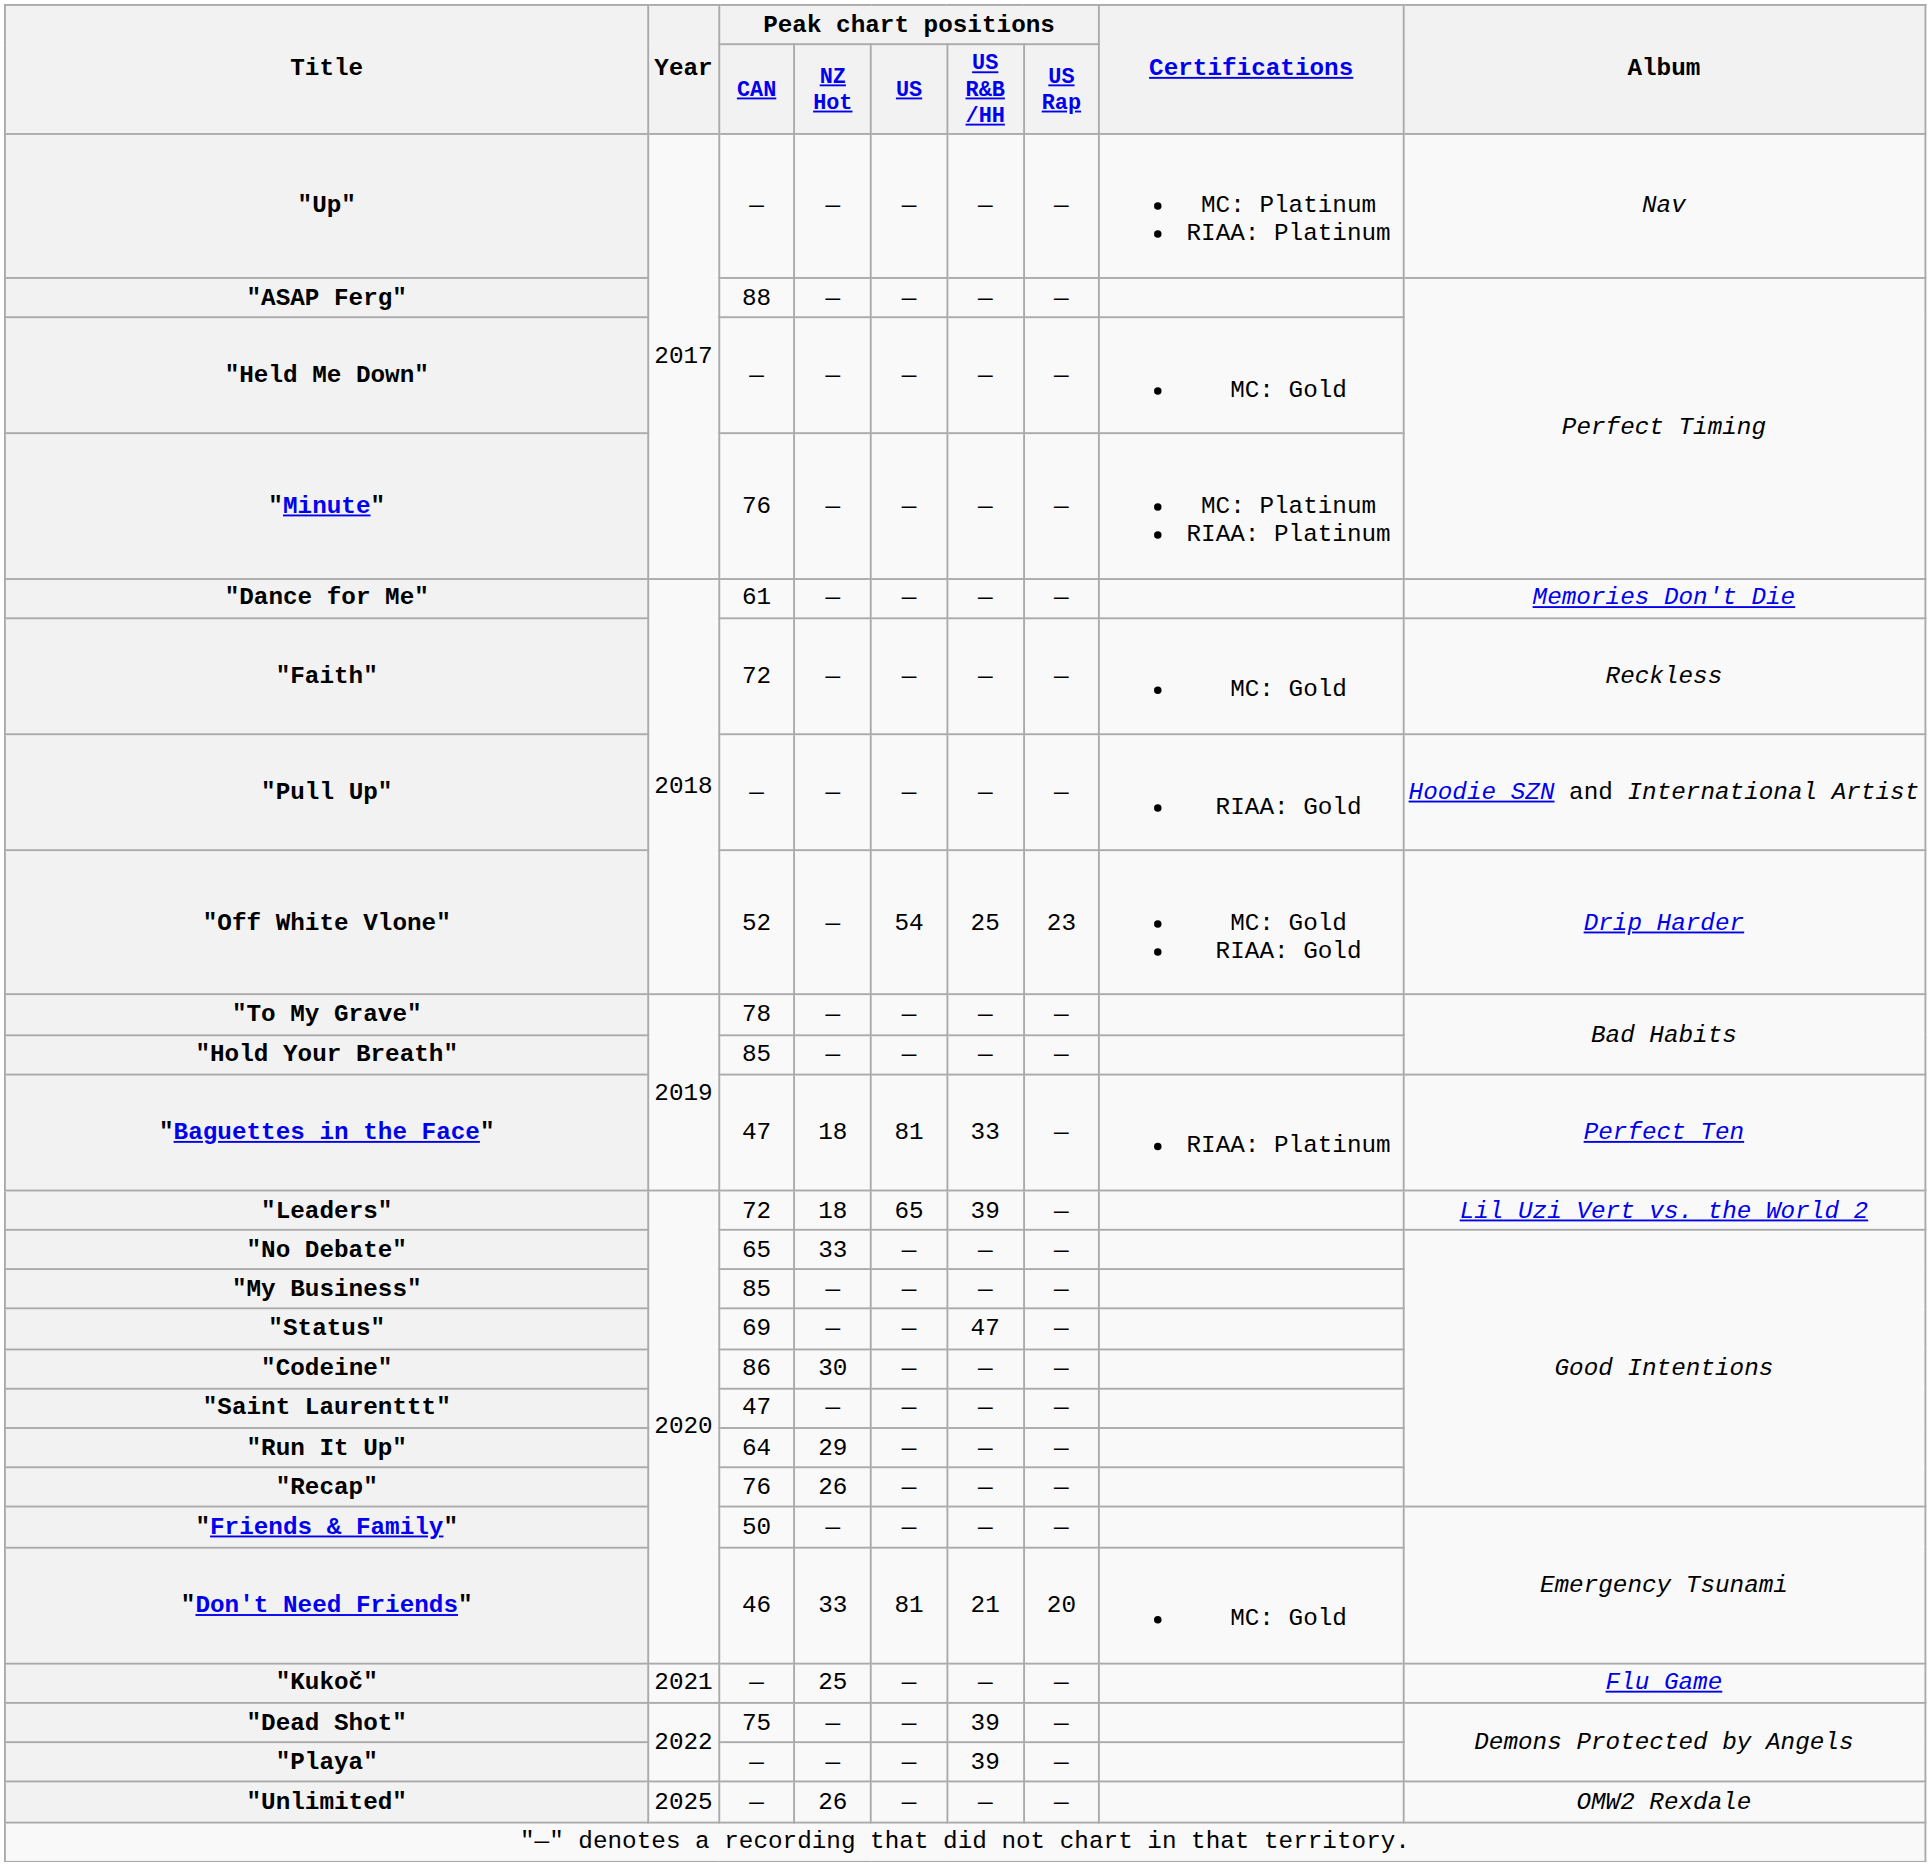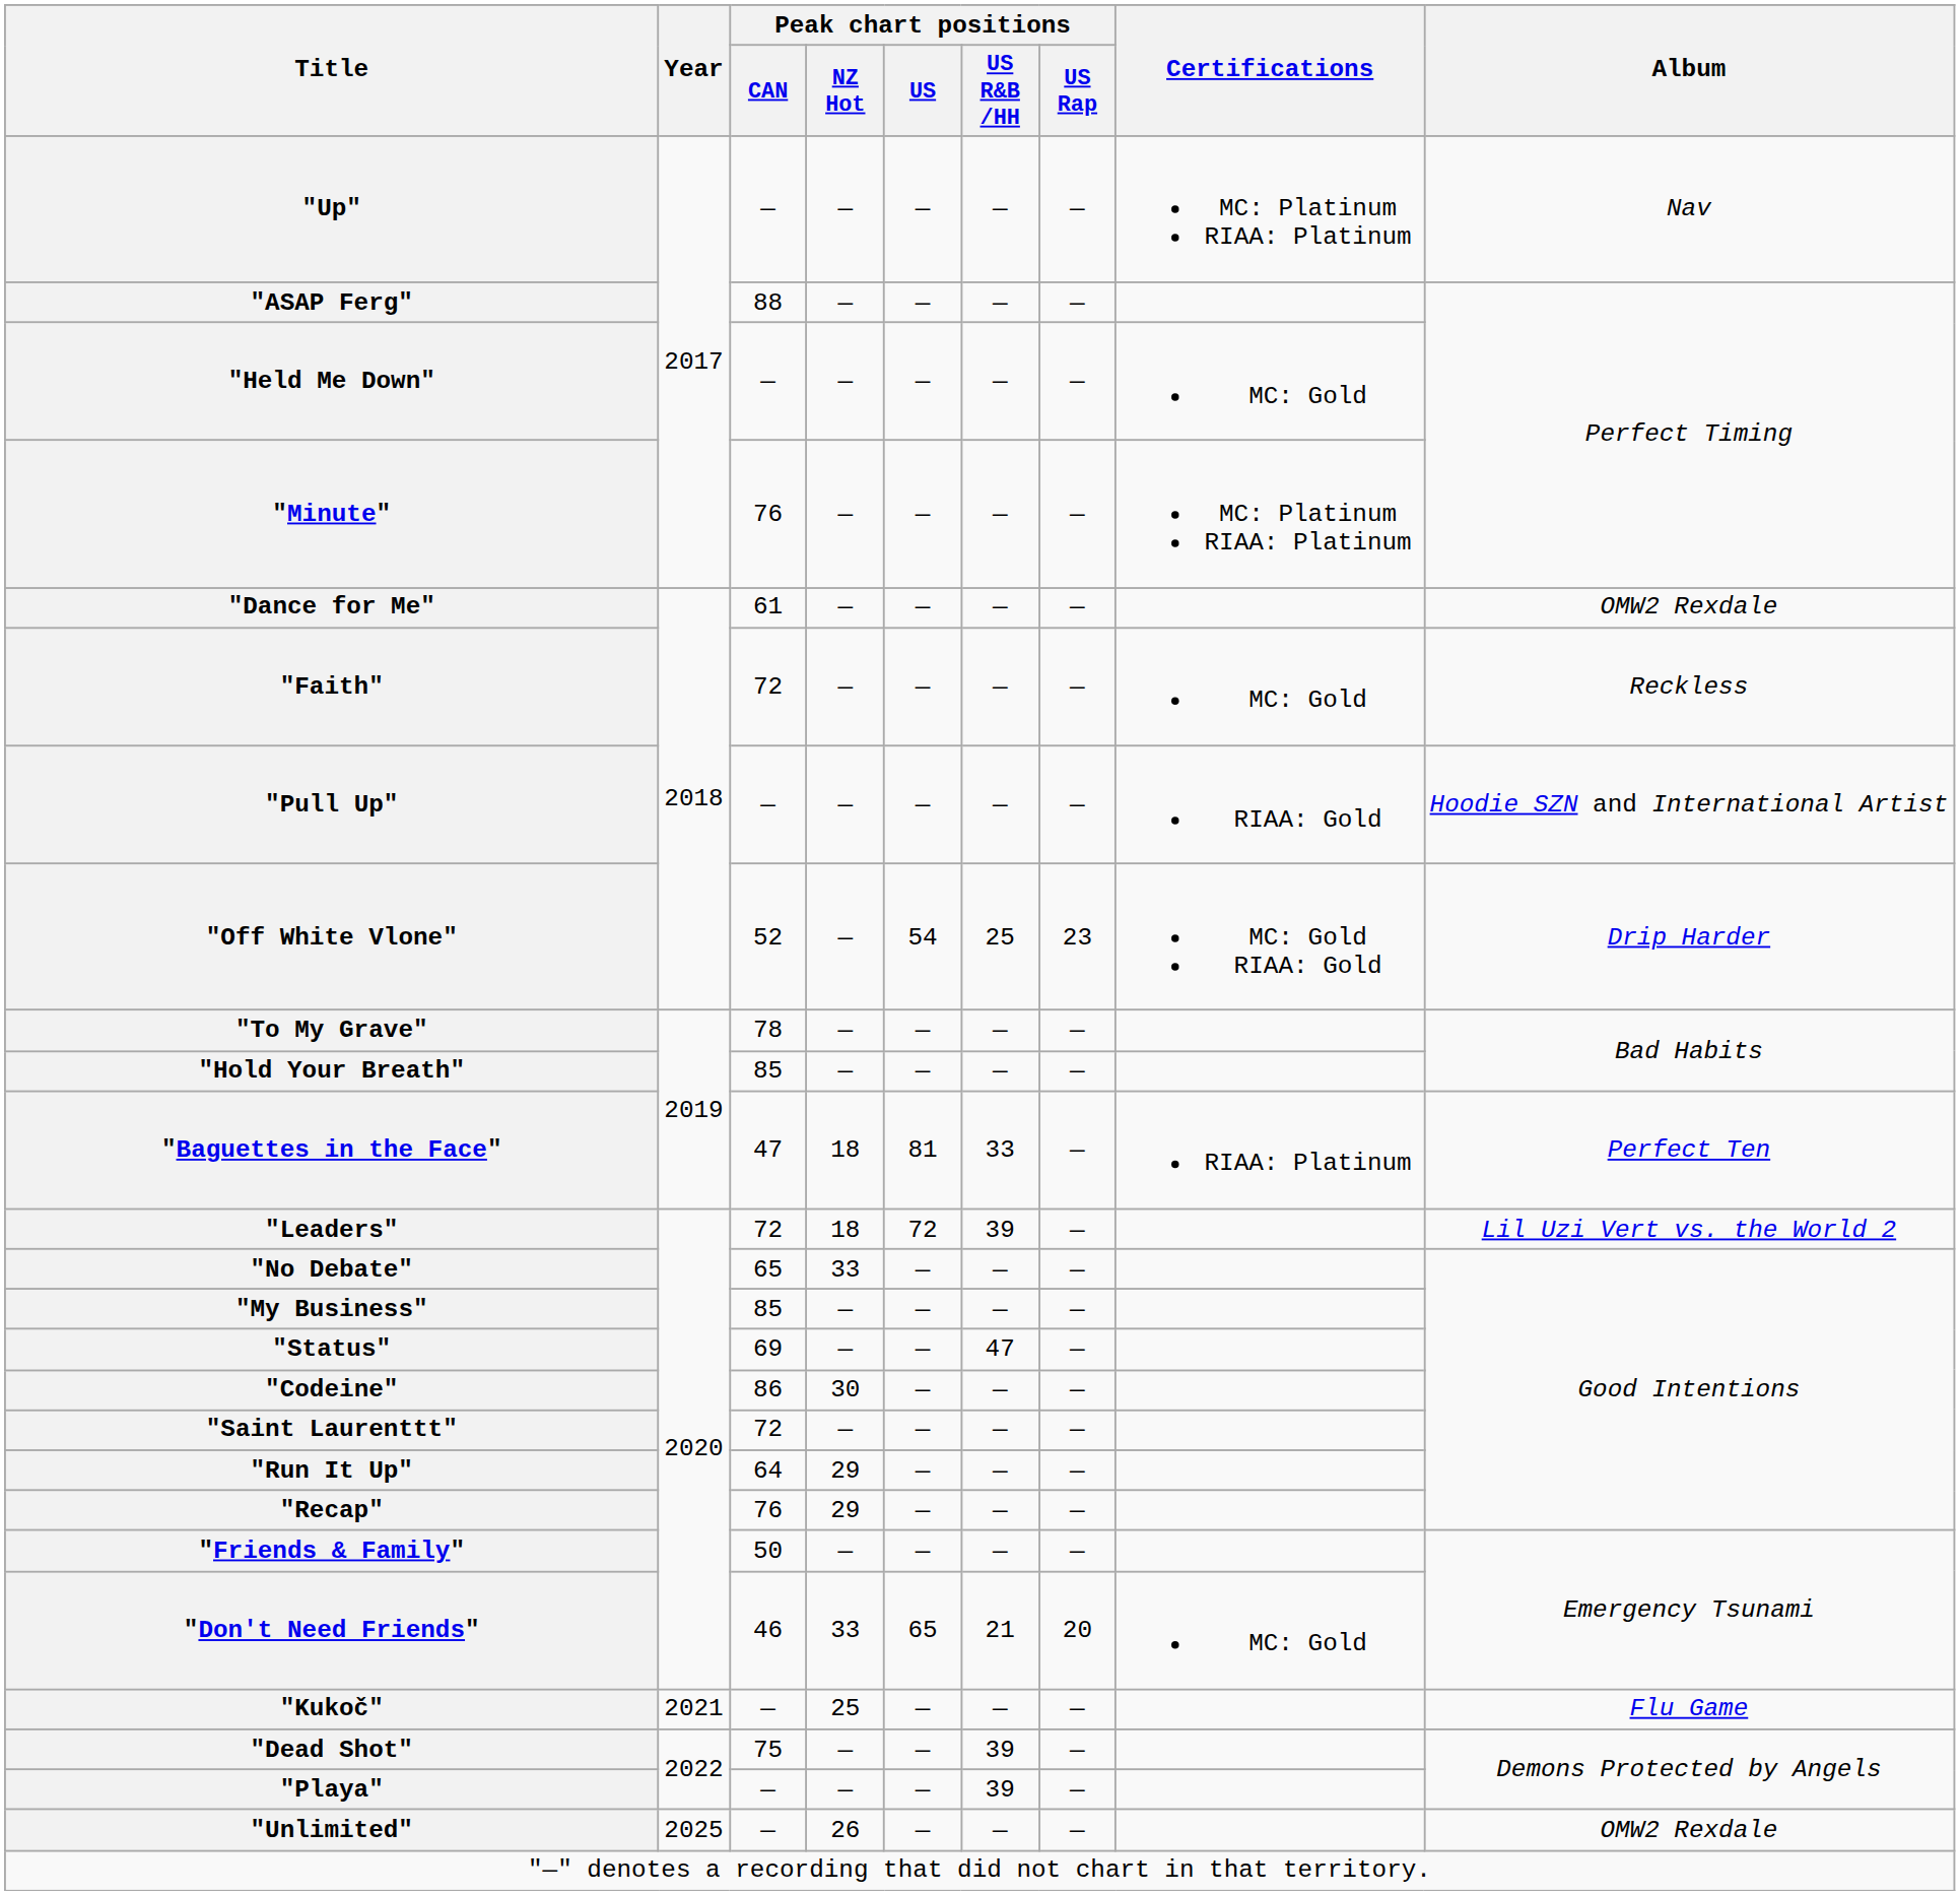 <table class="wikitable plainrowheaders" style="text-align:center;">
 <tr>
 <th rowspan="2" style="width:26em;">Title</th>
 <th rowspan="2">Year</th>
 <th colspan="5">Peak chart positions</th>
 <th scope="col" rowspan="2" style="width:12em;"><a href='#'>Certifications</a></th>
 <th rowspan="2">Album</th>
 </tr>
 <tr>
 <th scope="col" style="width:3em;font-size:90%;"><a href='#'>CAN</a><br></th>
 <th scope="col" style="width:3em;font-size:90%;"><a href='#'>NZ<br>Hot</a><br></th>
 <th scope="col" style="width:3em;font-size:90%;"><a href='#'>US</a><br></th>
 <th scope="col" style="width:3em;font-size:90%;"><a href='#'>US<br>R&B<br>/HH</a><br></th>
 <th scope="col" style="width:3em;font-size:90%;"><a href='#'>US<br>Rap</a><br></th>
 </tr>
 <tr>
 <th scope="row">"Up"</th>
 <td rowspan="4">2017</td>
 <td>—</td>
 <td>—</td>
 <td>—</td>
 <td>—</td>
 <td>—</td>
 <td><br><ul><li>MC: Platinum</li><li>RIAA: Platinum</li></ul></td>
 <td><em>Nav</em></td>
 </tr>
 <tr>
 <th scope="row">"ASAP Ferg"<br></th>
 <td>88</td>
 <td>—</td>
 <td>—</td>
 <td>—</td>
 <td>—</td>
 <td></td>
 <td rowspan="3"><em>Perfect Timing</em></td>
 </tr>
 <tr>
 <th scope="row">"Held Me Down"<br></th>
 <td>—</td>
 <td>—</td>
 <td>—</td>
 <td>—</td>
 <td>—</td>
 <td><br><ul><li>MC: Gold</li></ul></td>
 </tr>
 <tr>
 <th scope="row">"<a href='#'>Minute</a>"<br></th>
 <td>76</td>
 <td>—</td>
 <td>—</td>
 <td>—</td>
 <td>—</td>
 <td><br><ul><li>MC: Platinum</li><li>RIAA: Platinum</li></ul></td>
 </tr>
 <tr>
 <th scope="row">"Dance for Me"<br></th>
 <td rowspan="4">2018</td>
 <td>61</td>
 <td>—</td>
 <td>—</td>
 <td>—</td>
 <td>—</td>
 <td></td>
-<td><em><a href='#'>Memories Don't Die</a></em></td>
+<td><em>OMW2 Rexdale</em></td>
 </tr>
 <tr>
 <th scope="row">"Faith"<br></th>
 <td>72</td>
 <td>—</td>
 <td>—</td>
 <td>—</td>
 <td>—</td>
 <td><br><ul><li>MC: Gold</li></ul></td>
 <td><em>Reckless</em></td>
 </tr>
 <tr>
 <th scope="row">"Pull Up"<br></th>
 <td>—</td>
 <td>—</td>
 <td>—</td>
 <td>—</td>
 <td>—</td>
 <td><br><ul><li>RIAA: Gold</li></ul></td>
 <td><em><a href='#'>Hoodie SZN</a></em> and <em>International Artist</em></td>
 </tr>
 <tr>
 <th scope="row">"Off White Vlone"<br></th>
 <td>52</td>
 <td>—</td>
 <td>54</td>
 <td>25</td>
 <td>23</td>
 <td><br><ul><li>MC: Gold</li><li>RIAA: Gold</li></ul></td>
 <td><em><a href='#'>Drip Harder</a></em></td>
 </tr>
 <tr>
 <th scope="row">"To My Grave"</th>
 <td rowspan="3">2019</td>
 <td>78</td>
 <td>—</td>
 <td>—</td>
 <td>—</td>
 <td>—</td>
 <td></td>
 <td rowspan="2"><em>Bad Habits</em></td>
 </tr>
 <tr>
 <th scope="row">"Hold Your Breath"<br></th>
 <td>85</td>
 <td>—</td>
 <td>—</td>
 <td>—</td>
 <td>—</td>
 <td></td>
 </tr>
 <tr>
 <th scope="row">"<a href='#'>Baguettes in the Face</a>"<br></th>
 <td>47</td>
 <td>18</td>
 <td>81</td>
 <td>33</td>
 <td>—</td>
 <td><br><ul><li>RIAA: Platinum</li></ul></td>
 <td><em><a href='#'>Perfect Ten</a></em></td>
 </tr>
 <tr>
 <th scope="row">"Leaders"<br></th>
 <td rowspan="10">2020</td>
 <td>72</td>
 <td>18</td>
-<td>65</td>
+<td>72</td>
 <td>39</td>
 <td>—</td>
 <td></td>
 <td><em><a href='#'>Lil Uzi Vert vs. the World 2</a></em></td>
 </tr>
 <tr>
 <th scope="row">"No Debate"<br></th>
 <td>65</td>
 <td>33</td>
 <td>—</td>
 <td>—</td>
 <td>—</td>
 <td></td>
 <td rowspan="7"><em>Good Intentions</em></td>
 </tr>
 <tr>
 <th scope="row">"My Business"<br></th>
 <td>85</td>
 <td>—</td>
 <td>—</td>
 <td>—</td>
 <td>—</td>
 <td></td>
 </tr>
 <tr>
 <th scope="row">"Status"<br></th>
 <td>69</td>
 <td>—</td>
 <td>—</td>
 <td>47</td>
 <td>—</td>
 <td></td>
 </tr>
 <tr>
 <th scope="row">"Codeine"<br></th>
 <td>86</td>
 <td>30</td>
 <td>—</td>
 <td>—</td>
 <td>—</td>
 <td></td>
 </tr>
 <tr>
 <th scope="row">"Saint Laurenttt"</th>
-<td>47</td>
+<td>72</td>
 <td>—</td>
 <td>—</td>
 <td>—</td>
 <td>—</td>
 <td></td>
 </tr>
 <tr>
 <th scope="row">"Run It Up"<br></th>
 <td>64</td>
 <td>29</td>
 <td>—</td>
 <td>—</td>
 <td>—</td>
 <td></td>
 </tr>
 <tr>
 <th scope="row">"Recap"<br></th>
 <td>76</td>
-<td>26</td>
+<td>29</td>
 <td>—</td>
 <td>—</td>
 <td>—</td>
 <td></td>
 </tr>
 <tr>
 <th scope="row">"<a href='#'>Friends & Family</a>"</th>
 <td>50</td>
 <td>—</td>
 <td>—</td>
 <td>—</td>
 <td>—</td>
 <td></td>
 <td rowspan="2"><em>Emergency Tsunami</em></td>
 </tr>
 <tr>
 <th scope="row">"<a href='#'>Don't Need Friends</a>"<br></th>
 <td>46</td>
 <td>33</td>
-<td>81</td>
+<td>65</td>
 <td>21</td>
 <td>20</td>
 <td><br><ul><li>MC: Gold</li></ul></td>
 </tr>
 <tr>
 <th scope="row">"Kukoč"<br></th>
 <td>2021</td>
 <td>—</td>
 <td>25</td>
 <td>—</td>
 <td>—</td>
 <td>—</td>
 <td></td>
 <td><em><a href='#'>Flu Game</a></em></td>
 </tr>
 <tr>
 <th scope="row">"Dead Shot"<br></th>
 <td rowspan="2">2022</td>
 <td>75</td>
 <td>—</td>
 <td>—</td>
 <td>39</td>
 <td>—</td>
 <td></td>
 <td rowspan="2"><em>Demons Protected by Angels</em></td>
 </tr>
 <tr>
 <th scope="row">"Playa"<br></th>
 <td>—</td>
 <td>—</td>
 <td>—</td>
 <td>39</td>
 <td>—</td>
 <td></td>
 </tr>
 <tr>
 <th scope="row">"Unlimited"<br></th>
 <td>2025</td>
 <td>—</td>
 <td>26</td>
 <td>—</td>
 <td>—</td>
 <td>—</td>
 <td></td>
 <td><em>OMW2 Rexdale</em></td>
 </tr>
 <tr>
 <td colspan="14">"—" denotes a recording that did not chart in that territory.</td>
 </tr>
 </table>
